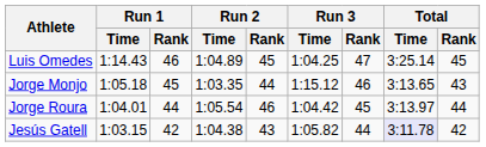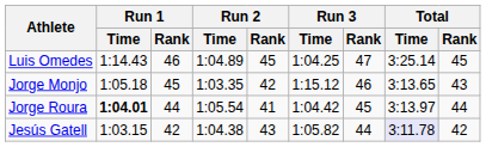 <table class="wikitable" border="1" style="font-size:90%">
 <tr>
 <th rowspan="2">Athlete</th>
 <th colspan="2">Run 1</th>
 <th colspan="2">Run 2</th>
 <th colspan="2">Run 3</th>
 <th colspan="2">Total</th>
 </tr>
 <tr>
 <th>Time</th>
 <th>Rank</th>
 <th>Time</th>
 <th>Rank</th>
 <th>Time</th>
 <th>Rank</th>
 <th>Time</th>
 <th>Rank</th>
 </tr>
 <tr>
 <td><a href='#'>Luis Omedes</a></td>
 <td align="center">1:14.43</td>
 <td align="center">46</td>
 <td align="center">1:04.89</td>
 <td align="center">45</td>
 <td align="center">1:04.25</td>
 <td align="center">47</td>
 <td align="center">3:25.14</td>
 <td align="center">45</td>
 </tr>
 <tr>
 <td><a href='#'>Jorge Monjo</a></td>
 <td align="center">1:05.18</td>
 <td align="center">45</td>
 <td align="center">1:03.35</td>
-<td align="center">44</td>
+<td align="center">42</td>
 <td align="center">1:15.12</td>
 <td align="center">46</td>
 <td align="center">3:13.65</td>
 <td align="center">43</td>
 </tr>
 <tr>
 <td><a href='#'>Jorge Roura</a></td>
-<td align="center">1:04.01</td>
+<td align="center"><strong>1:04.01</strong></td>
 <td align="center">44</td>
 <td align="center">1:05.54</td>
-<td align="center">46</td>
+<td align="center">41</td>
 <td align="center">1:04.42</td>
 <td align="center">45</td>
 <td align="center">3:13.97</td>
 <td align="center">44</td>
 </tr>
 <tr>
 <td><a href='#'>Jesús Gatell</a></td>
 <td align="center">1:03.15</td>
 <td align="center">42</td>
 <td align="center">1:04.38</td>
 <td align="center">43</td>
 <td align="center">1:05.82</td>
 <td align="center">44</td>
 <td align="center" style="background: lavender;">3:11.78</td>
 <td align="center">42</td>
 </tr>
 </table>
